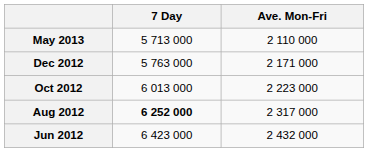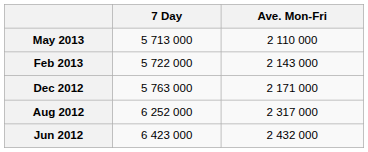 <table class="wikitable sortable" style="text-align:center; width:500px; height:200px;">
 <tr>
 <th></th>
 <th>7 Day</th>
 <th>Ave. Mon-Fri</th>
 </tr>
 <tr>
 <th scope="row">May 2013</th>
 <td>5 713 000</td>
 <td>2 110 000</td>
 </tr>
 <tr>
+<th scope="row">Feb 2013</th>
+<td>5 722 000</td>
+<td>2 143 000</td>
+</tr>
+<tr>
 <th scope="row">Dec 2012</th>
 <td>5 763 000</td>
 <td>2 171 000</td>
 </tr>
 <tr>
-<th scope="row">Oct 2012</th>
-<td>6 013 000</td>
-<td>2 223 000</td>
-</tr>
-<tr>
 <th scope="row">Aug 2012</th>
-<td><strong>6 252 000</strong></td>
+<td>6 252 000</td>
 <td>2 317 000</td>
 </tr>
 <tr>
 <th scope="row">Jun 2012</th>
 <td>6 423 000</td>
 <td>2 432 000</td>
 </tr>
 </table>
